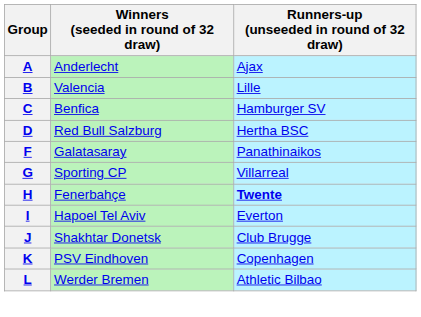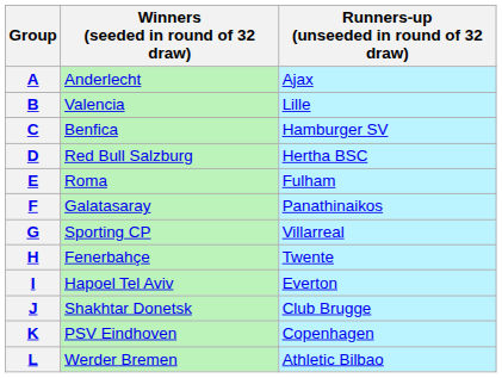 <table class="wikitable">
 <tr>
 <th>Group</th>
 <th width=210>Winners<br>(seeded in round of 32 draw)</th>
 <th width=210>Runners-up<br>(unseeded in round of 32 draw)</th>
 </tr>
 <tr>
 <th><a href='#'>A</a></th>
 <td bgcolor=#BBF3BB> <a href='#'>Anderlecht</a></td>
 <td bgcolor=#BBF3FF> <a href='#'>Ajax</a></td>
 </tr>
 <tr>
 <th><a href='#'>B</a></th>
 <td bgcolor=#BBF3BB> <a href='#'>Valencia</a></td>
 <td bgcolor=#BBF3FF> <a href='#'>Lille</a></td>
 </tr>
 <tr>
 <th><a href='#'>C</a></th>
 <td bgcolor=#BBF3BB> <a href='#'>Benfica</a></td>
 <td bgcolor=#BBF3FF> <a href='#'>Hamburger SV</a></td>
 </tr>
 <tr>
 <th><a href='#'>D</a></th>
 <td bgcolor=#BBF3BB> <a href='#'>Red Bull Salzburg</a></td>
 <td bgcolor=#BBF3FF> <a href='#'>Hertha BSC</a></td>
 </tr>
 <tr>
+<th><a href='#'>E</a></th>
+<td bgcolor=#BBF3BB> <a href='#'>Roma</a></td>
+<td bgcolor=#BBF3FF> <a href='#'>Fulham</a></td>
+</tr>
+<tr>
 <th><a href='#'>F</a></th>
 <td bgcolor=#BBF3BB> <a href='#'>Galatasaray</a></td>
 <td bgcolor=#BBF3FF> <a href='#'>Panathinaikos</a></td>
 </tr>
 <tr>
 <th><a href='#'>G</a></th>
 <td bgcolor=#BBF3BB> <a href='#'>Sporting CP</a></td>
 <td bgcolor=#BBF3FF> <a href='#'>Villarreal</a></td>
 </tr>
 <tr>
 <th><a href='#'>H</a></th>
 <td bgcolor=#BBF3BB> <a href='#'>Fenerbahçe</a></td>
-<td bgcolor=#BBF3FF><strong> <a href='#'>Twente</a></strong></td>
+<td bgcolor=#BBF3FF> <a href='#'>Twente</a></td>
 </tr>
 <tr>
 <th><a href='#'>I</a></th>
 <td bgcolor=#BBF3BB> <a href='#'>Hapoel Tel Aviv</a></td>
 <td bgcolor=#BBF3FF> <a href='#'>Everton</a></td>
 </tr>
 <tr>
 <th><a href='#'>J</a></th>
 <td bgcolor=#BBF3BB> <a href='#'>Shakhtar Donetsk</a></td>
 <td bgcolor=#BBF3FF> <a href='#'>Club Brugge</a></td>
 </tr>
 <tr>
 <th><a href='#'>K</a></th>
 <td bgcolor=#BBF3BB> <a href='#'>PSV Eindhoven</a></td>
 <td bgcolor=#BBF3FF> <a href='#'>Copenhagen</a></td>
 </tr>
 <tr>
 <th><a href='#'>L</a></th>
 <td bgcolor=#BBF3BB> <a href='#'>Werder Bremen</a></td>
 <td bgcolor=#BBF3FF> <a href='#'>Athletic Bilbao</a></td>
 </tr>
 </table>
